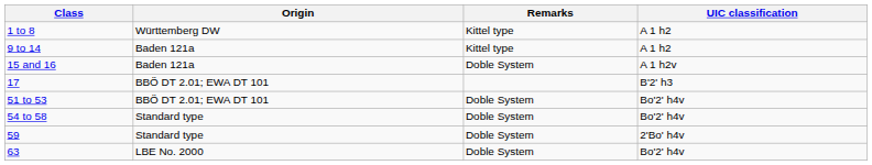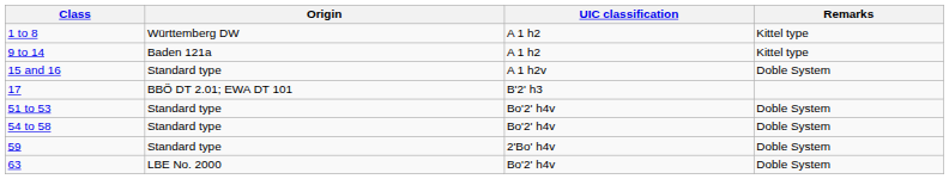 <table class="wikitable"  width="100%">
 <tr class="hintergrundfarbe6">
 <th><a href='#'>Class</a></th>
 <th>Origin</th>
+<th><a href='#'>UIC classification</a></th>
 <th>Remarks</th>
-<th><a href='#'>UIC classification</a></th>
 </tr>
 <tr>
 <td><a href='#'>1 to 8</a></td>
 <td>Württemberg DW</td>
+<td>A 1 h2</td>
 <td>Kittel type</td>
-<td>A 1 h2</td>
 </tr>
 <tr>
 <td><a href='#'>9 to 14</a></td>
 <td>Baden 121a</td>
+<td>A 1 h2</td>
 <td>Kittel type</td>
-<td>A 1 h2</td>
 </tr>
 <tr>
 <td><a href='#'>15 and 16</a></td>
-<td>Baden 121a</td>
+<td>Standard type</td>
+<td>A 1 h2v</td>
 <td>Doble System</td>
-<td>A 1 h2v</td>
 </tr>
 <tr>
 <td><a href='#'>17</a></td>
 <td>BBÖ DT 2.01; EWA DT 101</td>
+<td>B'2' h3</td>
 <td></td>
-<td>B'2' h3</td>
 </tr>
 <tr>
 <td><a href='#'>51 to 53</a></td>
-<td>BBÖ DT 2.01; EWA DT 101</td>
+<td>Standard type</td>
+<td>Bo'2' h4v</td>
 <td>Doble System</td>
-<td>Bo'2' h4v</td>
 </tr>
 <tr>
 <td><a href='#'>54 to 58</a></td>
 <td>Standard type</td>
+<td>Bo'2' h4v</td>
 <td>Doble System</td>
-<td>Bo'2' h4v</td>
 </tr>
 <tr>
 <td><a href='#'>59</a></td>
 <td>Standard type</td>
+<td>2'Bo' h4v</td>
 <td>Doble System</td>
-<td>2'Bo' h4v</td>
 </tr>
 <tr>
 <td><a href='#'>63</a></td>
 <td>LBE No. 2000</td>
+<td>Bo'2' h4v</td>
 <td>Doble System</td>
-<td>Bo'2' h4v</td>
 </tr>
 </table>
